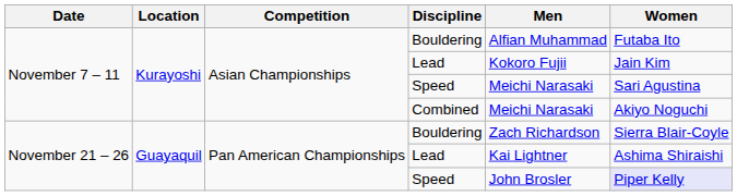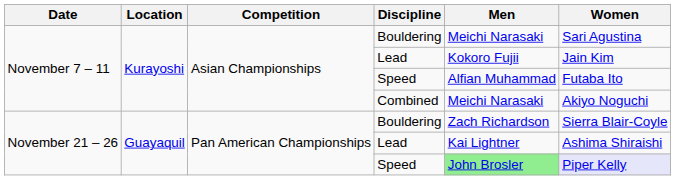 <table class="wikitable">
 <tr>
 <th>Date</th>
 <th>Location</th>
 <th>Competition</th>
 <th>Discipline</th>
 <th>Men</th>
 <th>Women</th>
 </tr>
 <tr>
 <td rowspan="4">November 7 – 11</td>
 <td rowspan="4"> <a href='#'>Kurayoshi</a></td>
 <td rowspan="4">Asian Championships</td>
 <td>Bouldering</td>
-<td> <a href='#'>Alfian Muhammad</a></td>
-<td> <a href='#'>Futaba Ito</a></td>
+<td> <a href='#'>Meichi Narasaki</a></td>
+<td> <a href='#'>Sari Agustina</a></td>
 </tr>
 <tr>
 <td>Lead</td>
 <td> <a href='#'>Kokoro Fujii</a></td>
 <td> <a href='#'>Jain Kim</a></td>
 </tr>
 <tr>
 <td>Speed</td>
-<td> <a href='#'>Meichi Narasaki</a></td>
-<td> <a href='#'>Sari Agustina</a></td>
+<td> <a href='#'>Alfian Muhammad</a></td>
+<td> <a href='#'>Futaba Ito</a></td>
 </tr>
 <tr>
 <td>Combined</td>
 <td> <a href='#'>Meichi Narasaki</a></td>
 <td> <a href='#'>Akiyo Noguchi</a></td>
 </tr>
 <tr>
 <td rowspan="3">November 21 – 26</td>
 <td rowspan="3"> <a href='#'>Guayaquil</a></td>
 <td rowspan="3">Pan American Championships</td>
 <td>Bouldering</td>
 <td> <a href='#'>Zach Richardson</a></td>
 <td> <a href='#'>Sierra Blair-Coyle</a></td>
 </tr>
 <tr>
 <td>Lead</td>
 <td> <a href='#'>Kai Lightner</a></td>
 <td> <a href='#'>Ashima Shiraishi</a></td>
 </tr>
 <tr>
 <td>Speed</td>
-<td> <a href='#'>John Brosler</a></td>
+<td style="background: lightgreen;"> <a href='#'>John Brosler</a></td>
 <td style="background: lavender;"> <a href='#'>Piper Kelly</a></td>
 </tr>
 </table>
